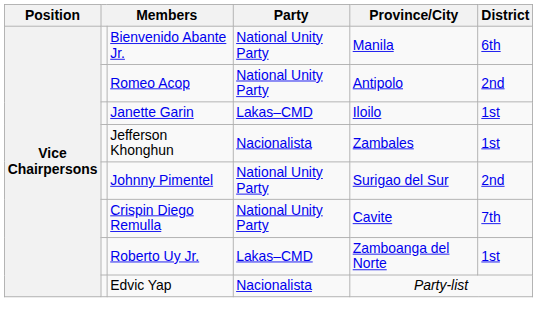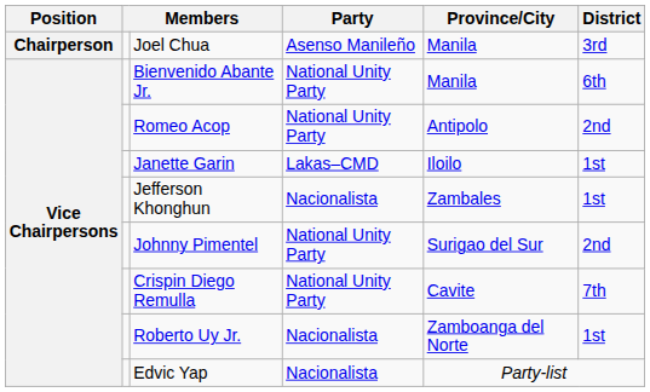 <table class="wikitable" style="font-size: 100%;">
 <tr>
 <th>Position</th>
 <th colspan="2">Members</th>
 <th>Party</th>
 <th>Province/City</th>
 <th>District</th>
+</tr>
+<tr>
+<th>Chairperson</th>
+<td></td>
+<td>Joel Chua</td>
+<td><a href='#'>Asenso Manileño</a></td>
+<td><a href='#'>Manila</a></td>
+<td><a href='#'>3rd</a></td>
 </tr>
 <tr>
 <th rowspan="8">Vice<br>Chairpersons</th>
 <td></td>
 <td><a href='#'>Bienvenido Abante Jr.</a></td>
 <td><a href='#'>National Unity Party</a></td>
 <td><a href='#'>Manila</a></td>
 <td><a href='#'>6th</a></td>
 </tr>
 <tr>
 <td></td>
 <td><a href='#'>Romeo Acop</a></td>
 <td><a href='#'>National Unity Party</a></td>
 <td><a href='#'>Antipolo</a></td>
 <td><a href='#'>2nd</a></td>
 </tr>
 <tr>
 <td></td>
 <td><a href='#'>Janette Garin</a></td>
 <td><a href='#'>Lakas–CMD</a></td>
 <td><a href='#'>Iloilo</a></td>
 <td><a href='#'>1st</a></td>
 </tr>
 <tr>
 <td></td>
 <td>Jefferson Khonghun</td>
 <td><a href='#'>Nacionalista</a></td>
 <td><a href='#'>Zambales</a></td>
 <td><a href='#'>1st</a></td>
 </tr>
 <tr>
 <td></td>
 <td><a href='#'>Johnny Pimentel</a></td>
 <td><a href='#'>National Unity Party</a></td>
 <td><a href='#'>Surigao del Sur</a></td>
 <td><a href='#'>2nd</a></td>
 </tr>
 <tr>
 <td></td>
 <td><a href='#'>Crispin Diego Remulla</a></td>
 <td><a href='#'>National Unity Party</a></td>
 <td><a href='#'>Cavite</a></td>
 <td><a href='#'>7th</a></td>
 </tr>
 <tr>
 <td></td>
 <td><a href='#'>Roberto Uy Jr.</a></td>
-<td><a href='#'>Lakas–CMD</a></td>
+<td><a href='#'>Nacionalista</a></td>
 <td><a href='#'>Zamboanga del Norte</a></td>
 <td><a href='#'>1st</a></td>
 </tr>
 <tr>
 <td></td>
 <td>Edvic Yap</td>
 <td><a href='#'>Nacionalista</a></td>
 <td align="center" colspan="2"><em>Party-list</em></td>
 </tr>
 </table>
